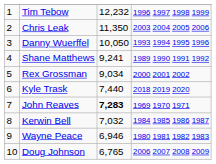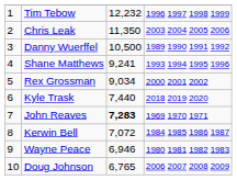 <table class="wikitable">
 <tr>
 </tr>
 <tr>
 <td>1</td>
 <td><a href='#'>Tim Tebow</a></td>
 <td><abbr>12,232</abbr></td>
 <td style="font-size:80%;"><a href='#'>1996</a> <a href='#'>1997</a> <a href='#'>1998</a> <a href='#'>1999</a></td>
 </tr>
 <tr>
 <td>2</td>
 <td><a href='#'>Chris Leak</a></td>
 <td><abbr>11,350</abbr></td>
 <td style="font-size:80%;"><a href='#'>2003</a> <a href='#'>2004</a> <a href='#'>2005</a> <a href='#'>2006</a></td>
 </tr>
 <tr>
 <td>3</td>
 <td><a href='#'>Danny Wuerffel</a></td>
-<td><abbr>10,050</abbr></td>
-<td style="font-size:80%;"><a href='#'>1993</a> <a href='#'>1994</a> <a href='#'>1995</a> <a href='#'>1996</a></td>
+<td><abbr>10,500</abbr></td>
+<td style="font-size:80%;"><a href='#'>1989</a> <a href='#'>1990</a> <a href='#'>1991</a> <a href='#'>1992</a></td>
 </tr>
 <tr>
 <td>4</td>
 <td><a href='#'>Shane Matthews</a></td>
 <td><abbr>9,241</abbr></td>
-<td style="font-size:80%;"><a href='#'>1989</a> <a href='#'>1990</a> <a href='#'>1991</a> <a href='#'>1992</a></td>
+<td style="font-size:80%;"><a href='#'>1993</a> <a href='#'>1994</a> <a href='#'>1995</a> <a href='#'>1996</a></td>
 </tr>
 <tr>
 <td>5</td>
 <td><a href='#'>Rex Grossman</a></td>
 <td><abbr>9,034</abbr></td>
 <td style="font-size:80%;"><a href='#'>2000</a> <a href='#'>2001</a> <a href='#'>2002</a></td>
 </tr>
 <tr>
 <td>6</td>
 <td><a href='#'>Kyle Trask</a></td>
 <td><abbr>7,440</abbr></td>
 <td style="font-size:80%;"><a href='#'>2018</a> <a href='#'>2019</a> <a href='#'>2020</a></td>
 </tr>
 <tr>
 <td>7</td>
 <td><a href='#'>John Reaves</a></td>
 <td><strong><abbr>7,283</abbr></strong></td>
 <td style="font-size:80%;"><a href='#'>1969</a> <a href='#'>1970</a> <a href='#'>1971</a></td>
 </tr>
 <tr>
 <td>8</td>
 <td><a href='#'>Kerwin Bell</a></td>
-<td><abbr>7,032</abbr></td>
+<td><abbr>7,072</abbr></td>
 <td style="font-size:80%;"><a href='#'>1984</a> <a href='#'>1985</a> <a href='#'>1986</a> <a href='#'>1987</a></td>
 </tr>
 <tr>
 <td>9</td>
 <td><a href='#'>Wayne Peace</a></td>
 <td><abbr>6,946</abbr></td>
 <td style="font-size:80%;"><a href='#'>1980</a> <a href='#'>1981</a> <a href='#'>1982</a> <a href='#'>1983</a></td>
 </tr>
 <tr>
 <td>10</td>
 <td><a href='#'>Doug Johnson</a></td>
 <td><abbr>6,765</abbr></td>
 <td style="font-size:80%;"><a href='#'>2006</a> <a href='#'>2007</a> <a href='#'>2008</a> <a href='#'>2009</a></td>
 </tr>
 </table>
